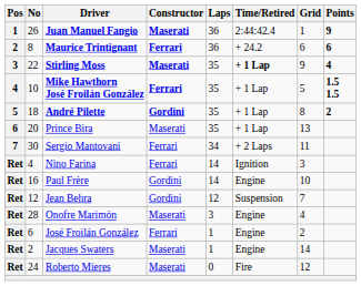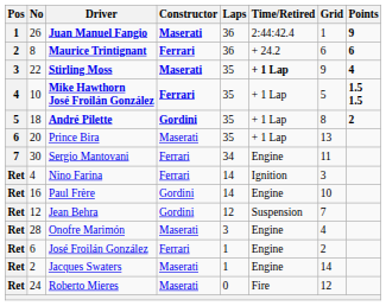 <table class="wikitable" style="font-size:95%;">
 <tr>
 <th>Pos</th>
 <th>No</th>
 <th>Driver</th>
 <th>Constructor</th>
 <th>Laps</th>
 <th>Time/Retired</th>
 <th>Grid</th>
 <th>Points</th>
 </tr>
 <tr>
 <th>1</th>
 <td>26</td>
 <td> <strong><a href='#'>Juan Manuel Fangio</a></strong></td>
 <td><strong><a href='#'>Maserati</a></strong></td>
 <td>36</td>
 <td>2:44:42.4</td>
 <td>1</td>
 <td><strong>9</strong></td>
 </tr>
 <tr>
 <th>2</th>
 <td>8</td>
 <td> <strong><a href='#'>Maurice Trintignant</a></strong></td>
 <td><strong><a href='#'>Ferrari</a></strong></td>
 <td>36</td>
 <td>+ 24.2</td>
 <td>6</td>
 <td><strong>6</strong></td>
 </tr>
 <tr>
 <th>3</th>
 <td>22</td>
 <td> <strong><a href='#'>Stirling Moss</a></strong></td>
 <td><strong><a href='#'>Maserati</a></strong></td>
 <td>35</td>
 <td><strong>+ 1 Lap</strong></td>
 <td>9</td>
 <td><strong>4</strong></td>
 </tr>
 <tr>
 <th>4</th>
 <td>10</td>
 <td> <strong><a href='#'>Mike Hawthorn</a></strong><br> <strong><a href='#'>José Froilán González</a></strong></td>
 <td><strong><a href='#'>Ferrari</a></strong></td>
 <td>35</td>
 <td>+ 1 Lap</td>
 <td>5</td>
 <td><strong>1.5</strong><br><strong>1.5</strong></td>
 </tr>
 <tr>
 <th>5</th>
 <td>18</td>
 <td> <strong><a href='#'>André Pilette</a></strong></td>
 <td><strong><a href='#'>Gordini</a></strong></td>
 <td>35</td>
 <td>+ 1 Lap</td>
 <td>8</td>
 <td><strong>2</strong></td>
 </tr>
 <tr>
 <th>6</th>
 <td>20</td>
 <td> <a href='#'>Prince Bira</a></td>
 <td><a href='#'>Maserati</a></td>
 <td>35</td>
 <td>+ 1 Lap</td>
 <td>13</td>
 <td> </td>
 </tr>
 <tr>
 <th>7</th>
 <td>30</td>
 <td> <a href='#'>Sergio Mantovani</a></td>
 <td><a href='#'>Ferrari</a></td>
 <td>34</td>
-<td>+ 2 Laps</td>
+<td>Engine</td>
 <td>11</td>
 <td> </td>
 </tr>
 <tr>
 <th>Ret</th>
 <td>4</td>
 <td> <a href='#'>Nino Farina</a></td>
 <td><a href='#'>Ferrari</a></td>
 <td>14</td>
 <td>Ignition</td>
 <td>3</td>
 <td> </td>
 </tr>
 <tr>
 <th>Ret</th>
 <td>16</td>
 <td> <a href='#'>Paul Frère</a></td>
 <td><a href='#'>Gordini</a></td>
 <td>14</td>
 <td>Engine</td>
 <td>10</td>
 <td> </td>
 </tr>
 <tr>
 <th>Ret</th>
 <td>12</td>
 <td> <a href='#'>Jean Behra</a></td>
 <td><a href='#'>Gordini</a></td>
 <td>12</td>
 <td>Suspension</td>
 <td>7</td>
 <td> </td>
 </tr>
 <tr>
 <th>Ret</th>
 <td>28</td>
 <td> <a href='#'>Onofre Marimón</a></td>
 <td><a href='#'>Maserati</a></td>
 <td>3</td>
 <td>Engine</td>
 <td>4</td>
 <td> </td>
 </tr>
 <tr>
 <th>Ret</th>
 <td>6</td>
 <td> <a href='#'>José Froilán González</a></td>
 <td><a href='#'>Ferrari</a></td>
 <td>1</td>
 <td>Engine</td>
 <td>2</td>
 <td> </td>
 </tr>
 <tr>
 <th>Ret</th>
 <td>2</td>
 <td> <a href='#'>Jacques Swaters</a></td>
 <td><a href='#'>Maserati</a></td>
 <td>1</td>
 <td>Engine</td>
 <td>14</td>
 <td> </td>
 </tr>
 <tr>
 <th>Ret</th>
 <td>24</td>
 <td> <a href='#'>Roberto Mieres</a></td>
 <td><a href='#'>Maserati</a></td>
 <td>0</td>
 <td>Fire</td>
 <td>12</td>
 <td> </td>
 </tr>
 <tr>
 <th colspan="8"></th>
 </tr>
 </table>
